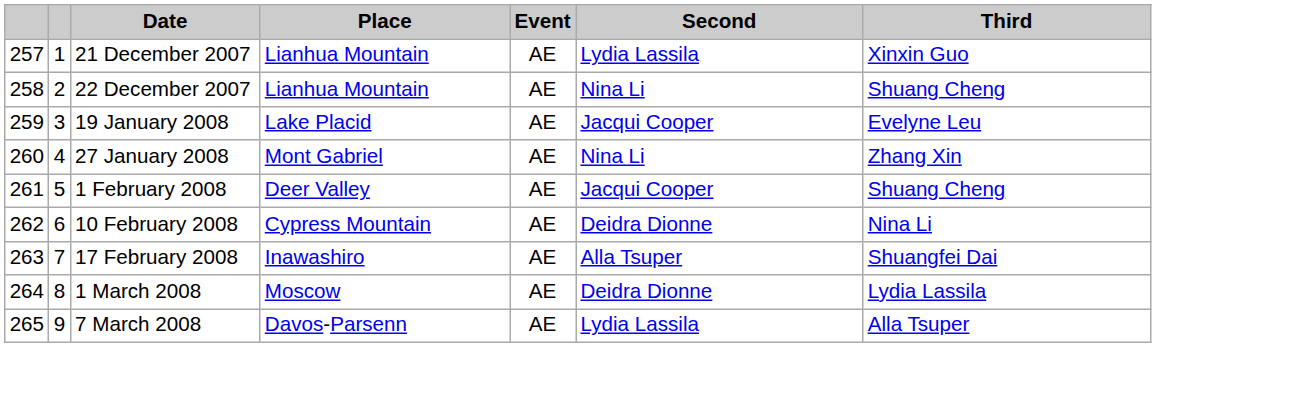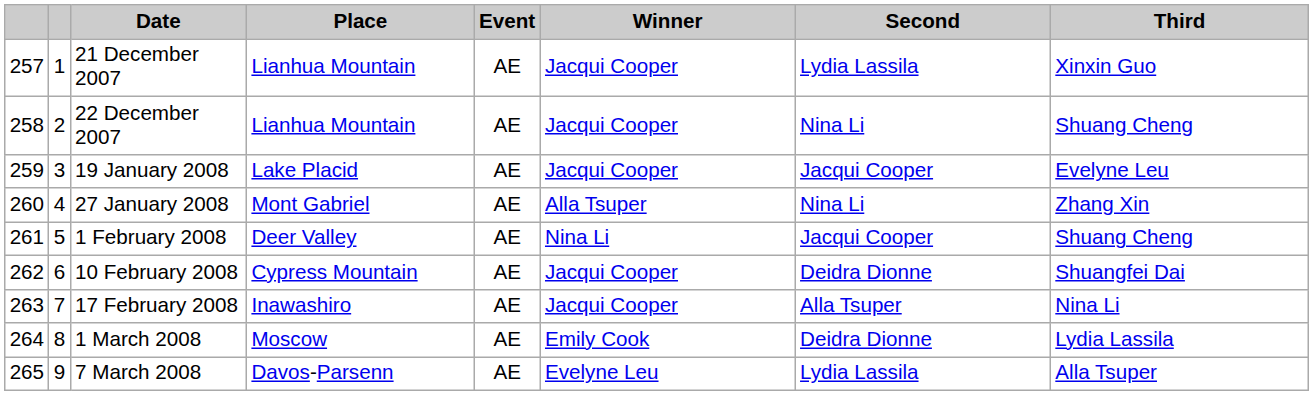 <table class="wikitable plainrowheaders" style="background:#fff; font-size:86%; line-height:16px; border:grey solid 1px; border-collapse:collapse;">
 <tr style="background:#ccc; text-align:center;">
 <th scope="col" style="background:#ccc; width=20 px;"></th>
 <th scope="col" style="background:#ccc; width=30 px;"></th>
 <th scope="col" style="background:#ccc; width:120px;">Date</th>
 <th scope="col" style="background:#ccc; width:160px;">Place</th>
 <th scope="col" style="background:#ccc; width:15px;">Event</th>
+<th scope="col" style="background:#ccc; width:185px;">Winner</th>
 <th scope="col" style="background:#ccc; width:185px;">Second</th>
 <th scope="col" style="background:#ccc; width:185px;">Third</th>
 </tr>
 <tr>
 <td align=center>257</td>
 <td align=center>1</td>
 <td>21 December 2007</td>
 <td> <a href='#'>Lianhua Mountain</a></td>
 <td align=center>AE</td>
+<td> <a href='#'>Jacqui Cooper</a></td>
 <td> <a href='#'>Lydia Lassila</a></td>
 <td> <a href='#'>Xinxin Guo</a></td>
 </tr>
 <tr>
 <td align=center>258</td>
 <td align=center>2</td>
 <td>22 December 2007</td>
 <td> <a href='#'>Lianhua Mountain</a></td>
 <td align=center>AE</td>
+<td> <a href='#'>Jacqui Cooper</a></td>
 <td> <a href='#'>Nina Li</a></td>
 <td> <a href='#'>Shuang Cheng</a></td>
 </tr>
 <tr>
 <td align=center>259</td>
 <td align=center>3</td>
 <td>19 January 2008</td>
 <td> <a href='#'>Lake Placid</a></td>
 <td align=center>AE</td>
 <td> <a href='#'>Jacqui Cooper</a></td>
+<td> <a href='#'>Jacqui Cooper</a></td>
 <td> <a href='#'>Evelyne Leu</a></td>
 </tr>
 <tr>
 <td align=center>260</td>
 <td align=center>4</td>
 <td>27 January 2008</td>
 <td> <a href='#'>Mont Gabriel</a></td>
 <td align=center>AE</td>
+<td> <a href='#'>Alla Tsuper</a></td>
 <td> <a href='#'>Nina Li</a></td>
 <td> <a href='#'>Zhang Xin</a></td>
 </tr>
 <tr>
 <td align=center>261</td>
 <td align=center>5</td>
 <td>1 February 2008</td>
 <td> <a href='#'>Deer Valley</a></td>
 <td align=center>AE</td>
+<td> <a href='#'>Nina Li</a></td>
 <td> <a href='#'>Jacqui Cooper</a></td>
 <td> <a href='#'>Shuang Cheng</a></td>
 </tr>
 <tr>
 <td align=center>262</td>
 <td align=center>6</td>
 <td>10 February 2008</td>
 <td> <a href='#'>Cypress Mountain</a></td>
 <td align=center>AE</td>
+<td> <a href='#'>Jacqui Cooper</a></td>
 <td> <a href='#'>Deidra Dionne</a></td>
-<td> <a href='#'>Nina Li</a></td>
+<td> <a href='#'>Shuangfei Dai</a></td>
 </tr>
 <tr>
 <td align=center>263</td>
 <td align=center>7</td>
 <td>17 February 2008</td>
 <td> <a href='#'>Inawashiro</a></td>
 <td align=center>AE</td>
+<td> <a href='#'>Jacqui Cooper</a></td>
 <td> <a href='#'>Alla Tsuper</a></td>
-<td> <a href='#'>Shuangfei Dai</a></td>
+<td> <a href='#'>Nina Li</a></td>
 </tr>
 <tr>
 <td align=center>264</td>
 <td align=center>8</td>
 <td>1 March 2008</td>
 <td> <a href='#'>Moscow</a></td>
 <td align=center>AE</td>
+<td> <a href='#'>Emily Cook</a></td>
 <td> <a href='#'>Deidra Dionne</a></td>
 <td> <a href='#'>Lydia Lassila</a></td>
 </tr>
 <tr>
 <td align=center>265</td>
 <td align=center>9</td>
 <td>7 March 2008</td>
 <td> <a href='#'>Davos</a>-<a href='#'>Parsenn</a></td>
 <td align=center>AE</td>
+<td> <a href='#'>Evelyne Leu</a></td>
 <td> <a href='#'>Lydia Lassila</a></td>
 <td> <a href='#'>Alla Tsuper</a></td>
 </tr>
 </table>
